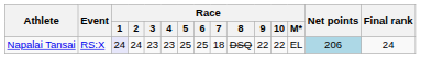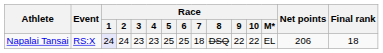 <table class="wikitable" style="font-size:90%">
 <tr>
 <th rowspan="2">Athlete</th>
 <th rowspan="2">Event</th>
 <th colspan=11>Race</th>
 <th rowspan=2>Net points</th>
 <th rowspan=2>Final rank</th>
 </tr>
 <tr style="font-size:95%">
 <th>1</th>
 <th>2</th>
 <th>3</th>
 <th>4</th>
 <th>5</th>
 <th>6</th>
 <th>7</th>
 <th>8</th>
 <th>9</th>
 <th>10</th>
 <th>M*</th>
 </tr>
 <tr align=center>
 <td align=left><a href='#'>Napalai Tansai</a></td>
 <td align=left><a href='#'>RS:X</a></td>
 <td style="background: lavender;">24</td>
 <td>24</td>
 <td>23</td>
 <td>23</td>
 <td>25</td>
 <td>25</td>
 <td>18</td>
 <td><s>DSQ</s></td>
 <td>22</td>
 <td>22</td>
 <td>EL</td>
-<td style="background: lightblue;">206</td>
-<td>24</td>
+<td>206</td>
+<td>18</td>
 </tr>
 </table>
